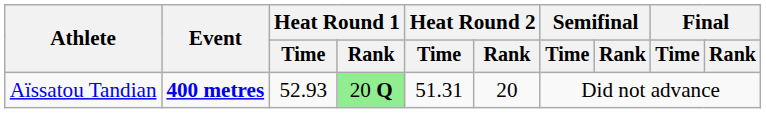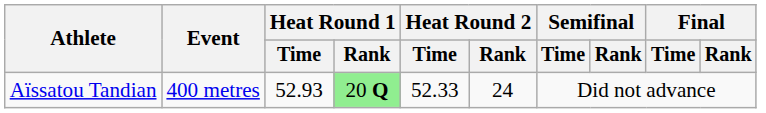 <table class=wikitable style="font-size:90%; text-align:center">
 <tr>
 <th rowspan=2>Athlete</th>
 <th rowspan=2>Event</th>
 <th colspan=2>Heat Round 1</th>
 <th colspan=2>Heat Round 2</th>
 <th colspan=2>Semifinal</th>
 <th colspan=2>Final</th>
 </tr>
 <tr style=font-size:95%>
 <th>Time</th>
 <th>Rank</th>
 <th>Time</th>
 <th>Rank</th>
 <th>Time</th>
 <th>Rank</th>
 <th>Time</th>
 <th>Rank</th>
 </tr>
 <tr align=center>
 <td align=left><a href='#'>Aïssatou Tandian</a></td>
-<td align=left><strong><a href='#'>400 metres</a></strong></td>
+<td align=left><a href='#'>400 metres</a></td>
 <td>52.93</td>
 <td style="background: lightgreen;">20 <strong>Q</strong></td>
-<td>51.31</td>
-<td>20</td>
+<td>52.33</td>
+<td>24</td>
 <td colspan=4>Did not advance</td>
 </tr>
 </table>
